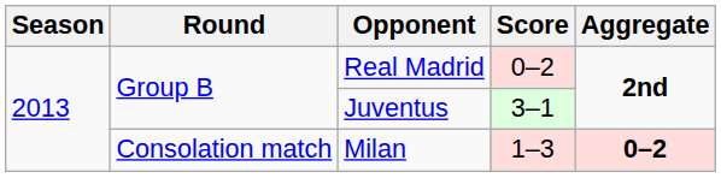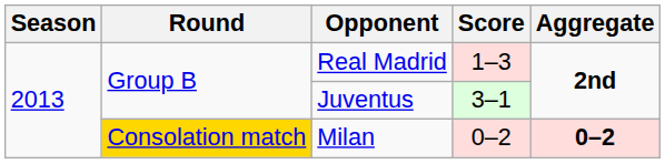 <table class="wikitable">
 <tr>
 <th>Season</th>
 <th>Round</th>
 <th>Opponent</th>
 <th>Score</th>
 <th>Aggregate</th>
 </tr>
 <tr>
 <td rowspan="3"><a href='#'>2013</a></td>
 <td rowspan="2"><a href='#'>Group B</a></td>
 <td> <a href='#'>Real Madrid</a></td>
-<td bgcolor="#ffdddd" style="text-align:center;">0–2</td>
+<td bgcolor="#ffdddd" style="text-align:center;">1–3</td>
 <td style="text-align:center;" rowspan="2"><strong>2nd</strong></td>
 </tr>
 <tr>
 <td> <a href='#'>Juventus</a></td>
 <td bgcolor="#ddffdd" style="text-align:center;">3–1</td>
 </tr>
 <tr>
-<td><a href='#'>Consolation match</a></td>
+<td style="background: gold;"><a href='#'>Consolation match</a></td>
 <td> <a href='#'>Milan</a></td>
-<td bgcolor="#ffdddd" style="text-align:center;">1–3</td>
+<td bgcolor="#ffdddd" style="text-align:center;">0–2</td>
 <td bgcolor="#ffdddd" style="text-align:center;"><strong>0–2</strong></td>
 </tr>
 </table>
